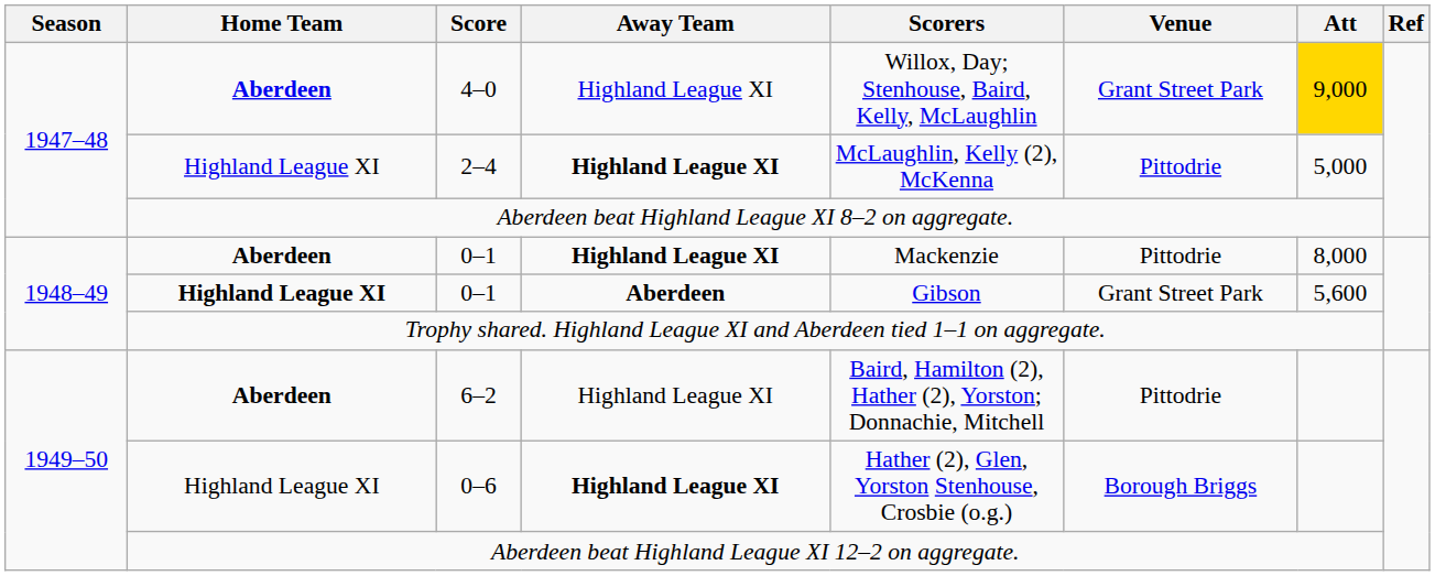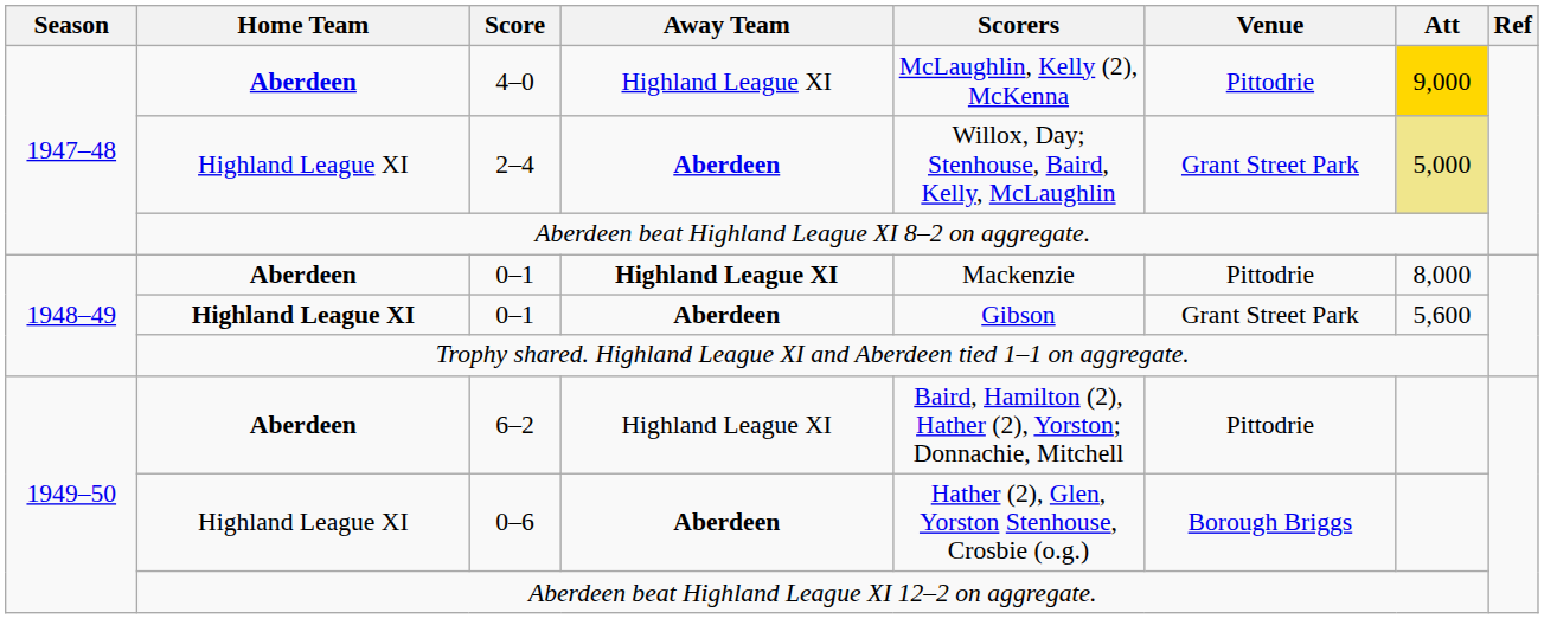 <table class="wikitable sortable" style="text-align: center;">
 <tr>
 <th width="75">Season</th>
 <th width="200">Home Team</th>
 <th width="50">Score</th>
 <th width="200">Away Team</th>
 <th width="150">Scorers</th>
 <th width="150">Venue</th>
 <th width="50">Att</th>
 <th>Ref</th>
 </tr>
 <tr>
 <td rowspan = "3"><a href='#'>1947–48</a></td>
 <td><strong><a href='#'>Aberdeen</a></strong></td>
 <td>4–0</td>
 <td><a href='#'>Highland League</a> XI</td>
-<td>Willox, Day; <a href='#'>Stenhouse</a>, <a href='#'>Baird</a>, <a href='#'>Kelly</a>, <a href='#'>McLaughlin</a></td>
-<td><a href='#'>Grant Street Park</a></td>
+<td><a href='#'>McLaughlin</a>, <a href='#'>Kelly</a> (2), <a href='#'>McKenna</a></td>
+<td><a href='#'>Pittodrie</a></td>
 <td style="background: gold;">9,000</td>
 <td rowspan = "3"></td>
 </tr>
 <tr>
 <td><a href='#'>Highland League</a> XI</td>
 <td>2–4</td>
-<td><strong>Highland League XI</strong></td>
-<td><a href='#'>McLaughlin</a>, <a href='#'>Kelly</a> (2), <a href='#'>McKenna</a></td>
-<td><a href='#'>Pittodrie</a></td>
-<td>5,000</td>
+<td><strong><a href='#'>Aberdeen</a></strong></td>
+<td>Willox, Day; <a href='#'>Stenhouse</a>, <a href='#'>Baird</a>, <a href='#'>Kelly</a>, <a href='#'>McLaughlin</a></td>
+<td><a href='#'>Grant Street Park</a></td>
+<td style="background: khaki;">5,000</td>
 </tr>
 <tr>
 <td colspan = "6"><em>Aberdeen beat Highland League XI 8–2 on aggregate.</em></td>
 </tr>
 <tr>
 <td rowspan = "3"><a href='#'>1948–49</a></td>
 <td><strong>Aberdeen</strong></td>
 <td>0–1</td>
 <td><strong>Highland League XI</strong></td>
 <td>Mackenzie</td>
 <td>Pittodrie</td>
 <td>8,000</td>
 <td rowspan = "3"></td>
 </tr>
 <tr>
 <td><strong>Highland League XI</strong></td>
 <td>0–1</td>
 <td><strong>Aberdeen</strong></td>
 <td><a href='#'>Gibson</a></td>
 <td>Grant Street Park</td>
 <td>5,600</td>
 </tr>
 <tr>
 <td colspan = "6"><em>Trophy shared. Highland League XI and Aberdeen tied 1–1 on aggregate.</em></td>
 </tr>
 <tr>
 <td rowspan = "3"><a href='#'>1949–50</a></td>
 <td><strong>Aberdeen</strong></td>
 <td>6–2</td>
 <td>Highland League XI</td>
 <td><a href='#'>Baird</a>, <a href='#'>Hamilton</a> (2), <a href='#'>Hather</a> (2), <a href='#'>Yorston</a>; Donnachie, Mitchell</td>
 <td>Pittodrie</td>
 <td></td>
 <td rowspan = "3"></td>
 </tr>
 <tr>
 <td>Highland League XI</td>
 <td>0–6</td>
-<td><strong>Highland League XI</strong></td>
+<td><strong>Aberdeen</strong></td>
 <td><a href='#'>Hather</a> (2), <a href='#'>Glen</a>, <a href='#'>Yorston</a> <a href='#'>Stenhouse</a>, Crosbie (o.g.)</td>
 <td><a href='#'>Borough Briggs</a></td>
 <td></td>
 </tr>
 <tr>
 <td colspan="6"><em>Aberdeen beat Highland League XI 12–2 on aggregate.</em></td>
 </tr>
 </table>
